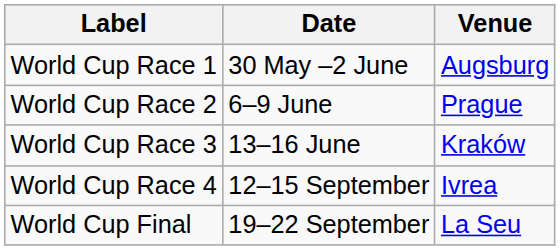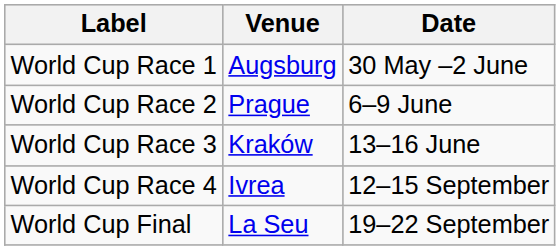 <table class="wikitable">
 <tr>
 <th>Label</th>
+<th>Venue</th>
 <th>Date</th>
-<th>Venue</th>
 </tr>
 <tr align=left>
 <td>World Cup Race 1</td>
+<td align=left> <a href='#'>Augsburg</a></td>
 <td align=left>30 May –2 June</td>
-<td align=left> <a href='#'>Augsburg</a></td>
 </tr>
 <tr align=left>
 <td>World Cup Race 2</td>
+<td align=left> <a href='#'>Prague</a></td>
 <td align=left>6–9 June</td>
-<td align=left> <a href='#'>Prague</a></td>
 </tr>
 <tr align=left>
 <td>World Cup Race 3</td>
+<td align=left> <a href='#'>Kraków</a></td>
 <td align=left>13–16 June</td>
-<td align=left> <a href='#'>Kraków</a></td>
 </tr>
 <tr align=left>
 <td>World Cup Race 4</td>
+<td align=left> <a href='#'>Ivrea</a></td>
 <td align=left>12–15 September</td>
-<td align=left> <a href='#'>Ivrea</a></td>
 </tr>
 <tr align=left>
 <td>World Cup Final</td>
+<td align=left> <a href='#'>La Seu</a></td>
 <td align=left>19–22 September</td>
-<td align=left> <a href='#'>La Seu</a></td>
 </tr>
 </table>
